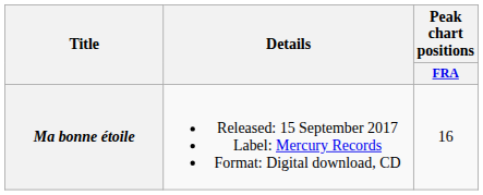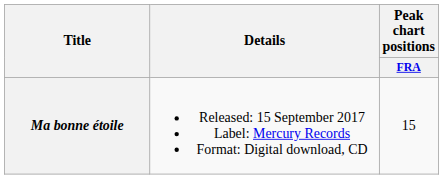 <table class="wikitable plainrowheaders" style="text-align:center;">
 <tr>
 <th scope="col" rowspan="2" style="width:10em;">Title</th>
 <th scope="col" rowspan="2" style="width:16em;">Details</th>
 <th scope="col" colspan="1">Peak chart positions</th>
 </tr>
 <tr>
 <th scope="col" style="width:3em;font-size:85%;"><a href='#'>FRA</a><br></th>
 </tr>
 <tr>
 <th scope="row"><em>Ma bonne étoile</em></th>
 <td><br><ul><li>Released: 15 September 2017</li><li>Label: <a href='#'>Mercury Records</a></li><li>Format: Digital download, CD</li></ul></td>
-<td>16</td>
+<td>15</td>
 </tr>
 </table>
